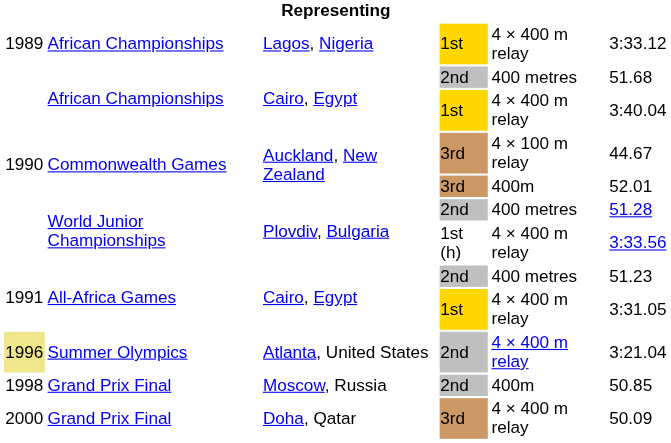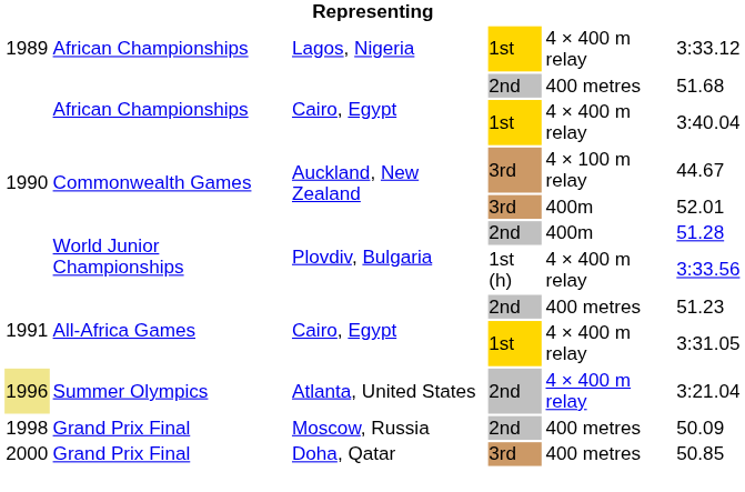 <table>
 <tr>
 <th colspan="6">Representing </th>
 </tr>
 <tr>
 <td>1989</td>
 <td><a href='#'>African Championships</a></td>
 <td><a href='#'>Lagos</a>, <a href='#'>Nigeria</a></td>
 <td bgcolor="gold">1st</td>
 <td>4 × 400 m relay</td>
 <td>3:33.12</td>
 </tr>
 <tr>
 <td rowspan=6>1990</td>
 <td rowspan=2><a href='#'>African Championships</a></td>
 <td rowspan=2><a href='#'>Cairo</a>, <a href='#'>Egypt</a></td>
 <td bgcolor="silver">2nd</td>
 <td>400 metres</td>
 <td>51.68</td>
 </tr>
 <tr>
 <td bgcolor="gold">1st</td>
 <td>4 × 400 m relay</td>
 <td>3:40.04</td>
 </tr>
 <tr>
 <td rowspan=2><a href='#'>Commonwealth Games</a></td>
 <td rowspan=2><a href='#'>Auckland</a>, <a href='#'>New Zealand</a></td>
 <td bgcolor="cc9966">3rd</td>
 <td>4 × 100 m relay</td>
 <td>44.67</td>
 </tr>
 <tr>
 <td bgcolor="cc9966">3rd</td>
 <td>400m</td>
 <td>52.01</td>
 </tr>
 <tr>
 <td rowspan=2><a href='#'>World Junior Championships</a></td>
 <td rowspan=2><a href='#'>Plovdiv</a>, <a href='#'>Bulgaria</a></td>
 <td bgcolor=silver>2nd</td>
-<td>400 metres</td>
+<td>400m</td>
 <td><a href='#'>51.28</a></td>
 </tr>
 <tr>
 <td>1st (h)</td>
 <td>4 × 400 m relay</td>
 <td><a href='#'>3:33.56</a></td>
 </tr>
 <tr>
 <td rowspan=2>1991</td>
 <td rowspan=2><a href='#'>All-Africa Games</a></td>
 <td rowspan=2><a href='#'>Cairo</a>, <a href='#'>Egypt</a></td>
 <td bgcolor="silver">2nd</td>
 <td>400 metres</td>
 <td>51.23</td>
 </tr>
 <tr>
 <td bgcolor="gold">1st</td>
 <td>4 × 400 m relay</td>
 <td>3:31.05</td>
 </tr>
 <tr>
 <td style="background: khaki;">1996</td>
 <td><a href='#'>Summer Olympics</a></td>
 <td><a href='#'>Atlanta</a>, United States</td>
 <td bgcolor="silver">2nd</td>
 <td><a href='#'>4 × 400 m relay</a></td>
 <td>3:21.04</td>
 </tr>
 <tr>
 <td>1998</td>
 <td><a href='#'>Grand Prix Final</a></td>
 <td><a href='#'>Moscow</a>, Russia</td>
 <td bgcolor="silver">2nd</td>
-<td>400m</td>
-<td>50.85</td>
+<td>400 metres</td>
+<td>50.09</td>
 </tr>
 <tr>
 <td>2000</td>
 <td><a href='#'>Grand Prix Final</a></td>
 <td><a href='#'>Doha</a>, Qatar</td>
 <td bgcolor="CC9966">3rd</td>
-<td>4 × 400 m relay</td>
-<td>50.09</td>
+<td>400 metres</td>
+<td>50.85</td>
 </tr>
 </table>
